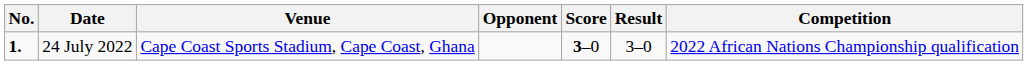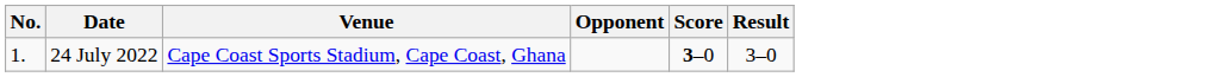 <table class="wikitable">
 <tr>
 <th>No.</th>
 <th>Date</th>
 <th>Venue</th>
 <th>Opponent</th>
 <th>Score</th>
 <th>Result</th>
-<th>Competition</th>
 </tr>
 <tr>
-<td><strong>1.</strong></td>
+<td>1.</td>
 <td>24 July 2022</td>
 <td><a href='#'>Cape Coast Sports Stadium</a>, <a href='#'>Cape Coast</a>, <a href='#'>Ghana</a></td>
 <td></td>
 <td align=center><strong>3</strong>–0</td>
 <td align=center>3–0</td>
-<td><a href='#'>2022 African Nations Championship qualification</a></td>
 </tr>
 </table>
